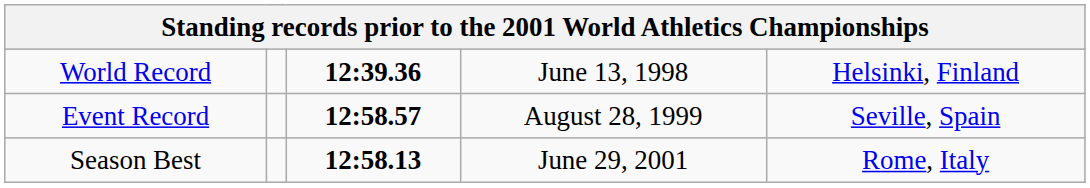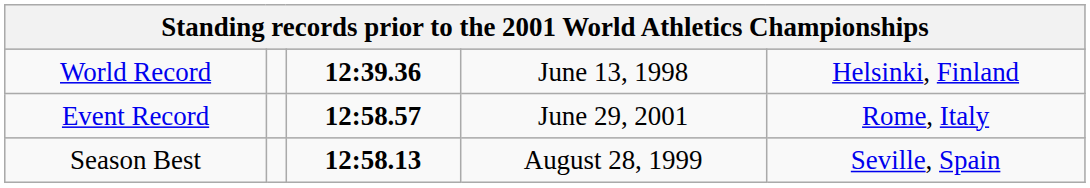 <table class="wikitable" style=" text-align:center; font-size:110%;" width="80%">
 <tr>
 <th colspan="5">Standing records prior to the 2001 World Athletics Championships</th>
 </tr>
 <tr>
 <td><a href='#'>World Record</a></td>
 <td></td>
 <td><strong>12:39.36</strong></td>
 <td>June 13, 1998</td>
 <td> <a href='#'>Helsinki</a>, <a href='#'>Finland</a></td>
 </tr>
 <tr>
 <td><a href='#'>Event Record</a></td>
 <td></td>
 <td><strong>12:58.57</strong></td>
-<td>August 28, 1999</td>
-<td> <a href='#'>Seville</a>, <a href='#'>Spain</a></td>
+<td>June 29, 2001</td>
+<td> <a href='#'>Rome</a>, <a href='#'>Italy</a></td>
 </tr>
 <tr>
 <td>Season Best</td>
 <td></td>
 <td><strong>12:58.13</strong></td>
-<td>June 29, 2001</td>
-<td> <a href='#'>Rome</a>, <a href='#'>Italy</a></td>
+<td>August 28, 1999</td>
+<td> <a href='#'>Seville</a>, <a href='#'>Spain</a></td>
 </tr>
 </table>
